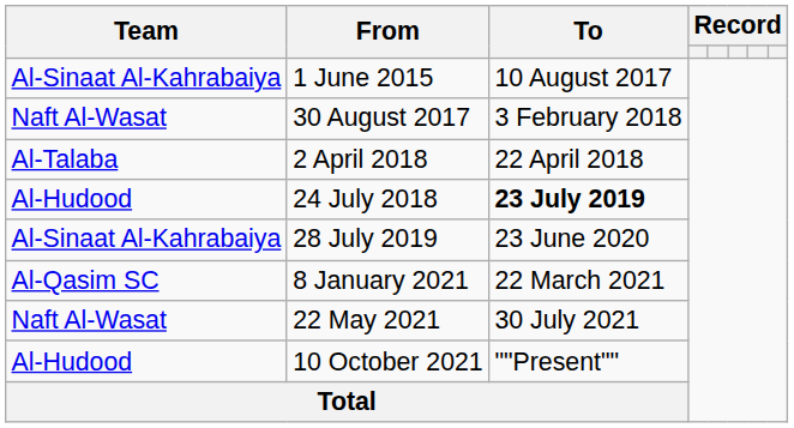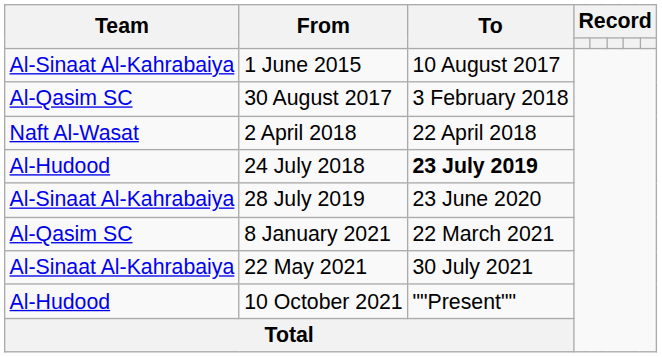 <table class=wikitable style=text-align:center>
 <tr>
 <th rowspan=2>Team</th>
 <th rowspan=2>From</th>
 <th rowspan=2>To</th>
 <th colspan=5>Record</th>
 </tr>
 <tr>
 <th></th>
 <th></th>
 <th></th>
 <th></th>
 <th></th>
 </tr>
 <tr>
 <td align=left><a href='#'>Al-Sinaat Al-Kahrabaiya</a></td>
 <td align=left>1 June 2015</td>
 <td align=left>10 August 2017<br></td>
 </tr>
 <tr>
-<td align=left><a href='#'>Naft Al-Wasat</a></td>
+<td align=left><a href='#'>Al-Qasim SC</a></td>
 <td align=left>30 August 2017</td>
 <td align=left>3 February 2018<br></td>
 </tr>
 <tr>
-<td align=left><a href='#'>Al-Talaba</a></td>
+<td align=left><a href='#'>Naft Al-Wasat</a></td>
 <td align=left>2 April 2018</td>
 <td align=left>22 April 2018<br></td>
 </tr>
 <tr>
 <td align=left><a href='#'>Al-Hudood</a></td>
 <td align=left>24 July 2018</td>
 <td align=left><strong>23 July 2019<br></strong></td>
 </tr>
 <tr>
 <td align=left><a href='#'>Al-Sinaat Al-Kahrabaiya</a></td>
 <td align=left>28 July 2019</td>
 <td align=left>23 June 2020<br></td>
 </tr>
 <tr>
 <td align=left><a href='#'>Al-Qasim SC</a></td>
 <td align=left>8 January 2021</td>
 <td align=left>22 March 2021<br></td>
 </tr>
 <tr>
-<td align=left><a href='#'>Naft Al-Wasat</a></td>
+<td align=left><a href='#'>Al-Sinaat Al-Kahrabaiya</a></td>
 <td align=left>22 May 2021</td>
 <td align=left>30 July 2021<br></td>
 </tr>
 <tr>
 <td align=left><a href='#'>Al-Hudood</a></td>
 <td align=left>10 October 2021</td>
 <td align=left>""Present""<br></td>
 </tr>
 <tr>
 <th colspan=3>Total<br></th>
 </tr>
 </table>
